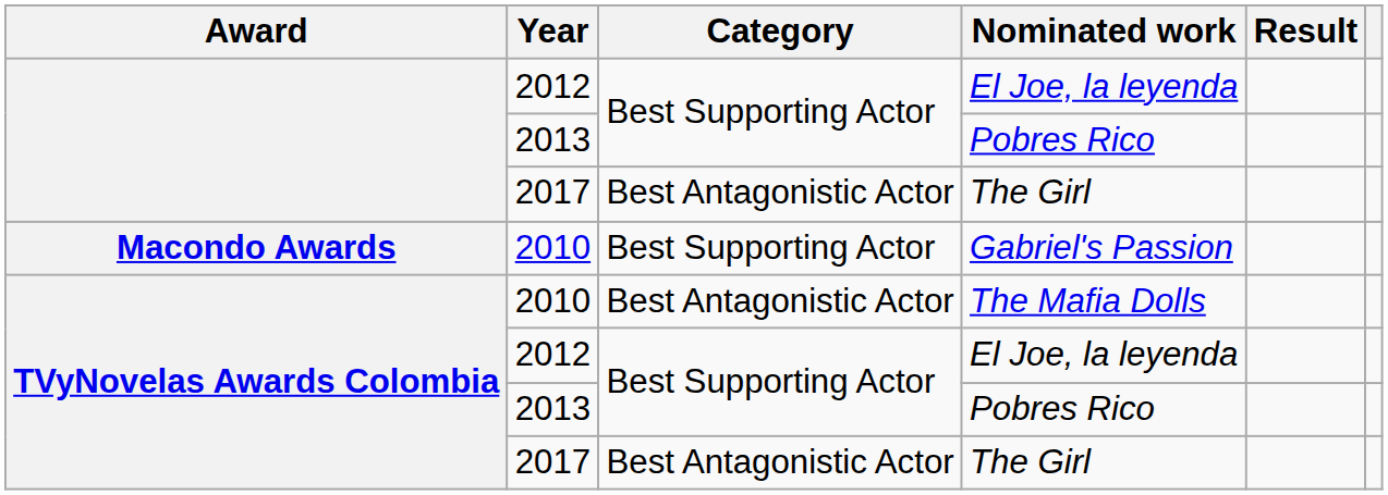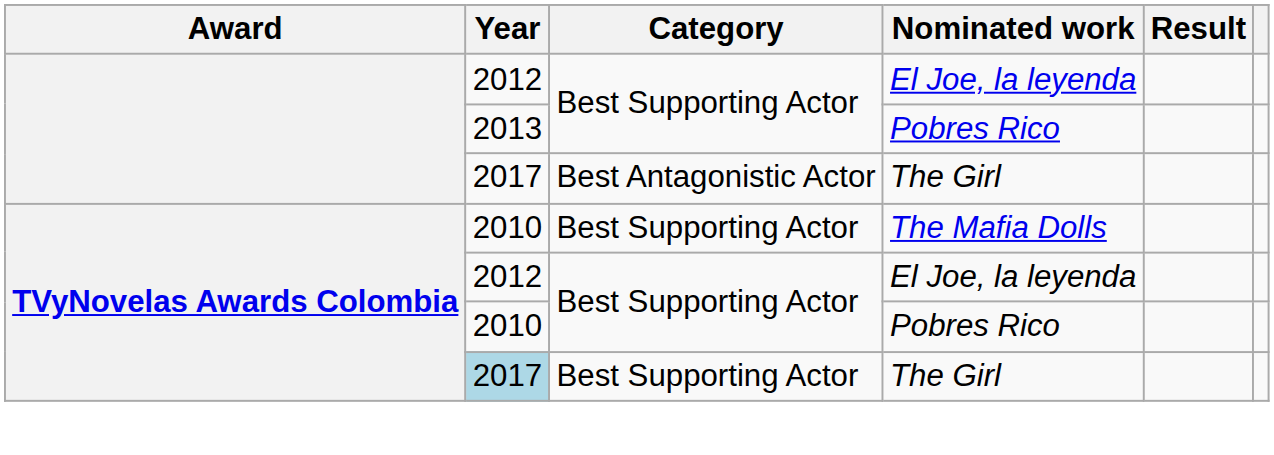 <table class="wikitable sortable plainrowheaders">
 <tr>
 <th scope="col">Award</th>
 <th scope="col">Year</th>
 <th scope="col">Category</th>
 <th scope="col">Nominated work</th>
 <th scope="col">Result</th>
 <th scope="col" class="unsortable"></th>
 </tr>
 <tr>
 <th scope="row" rowspan="3"></th>
 <td>2012</td>
 <td rowspan="2">Best Supporting Actor</td>
 <td><em><a href='#'>El Joe, la leyenda</a></em></td>
 <td></td>
 <td></td>
 </tr>
 <tr>
 <td>2013</td>
 <td><em><a href='#'>Pobres Rico</a></em></td>
 <td></td>
 <td></td>
 </tr>
 <tr>
 <td>2017</td>
 <td>Best Antagonistic Actor</td>
 <td><em>The Girl</em></td>
 <td></td>
 <td></td>
 </tr>
 <tr>
-<th scope="row"><a href='#'>Macondo Awards</a></th>
-<td><a href='#'>2010</a></td>
-<td>Best Supporting Actor</td>
-<td><em><a href='#'>Gabriel's Passion</a></em></td>
-<td></td>
-<td></td>
-</tr>
-<tr>
 <th scope="row" rowspan="4"><a href='#'>TVyNovelas Awards Colombia</a></th>
 <td>2010</td>
-<td>Best Antagonistic Actor</td>
+<td>Best Supporting Actor</td>
 <td><em><a href='#'>The Mafia Dolls</a></em></td>
 <td></td>
 <td></td>
 </tr>
 <tr>
 <td>2012</td>
 <td rowspan="2">Best Supporting Actor</td>
 <td><em>El Joe, la leyenda</em></td>
 <td></td>
 <td></td>
 </tr>
 <tr>
-<td>2013</td>
+<td>2010</td>
 <td><em>Pobres Rico</em></td>
 <td></td>
 <td></td>
 </tr>
 <tr>
-<td>2017</td>
-<td>Best Antagonistic Actor</td>
+<td style="background: lightblue;">2017</td>
+<td>Best Supporting Actor</td>
 <td><em>The Girl</em></td>
 <td></td>
 <td></td>
 </tr>
 </table>
